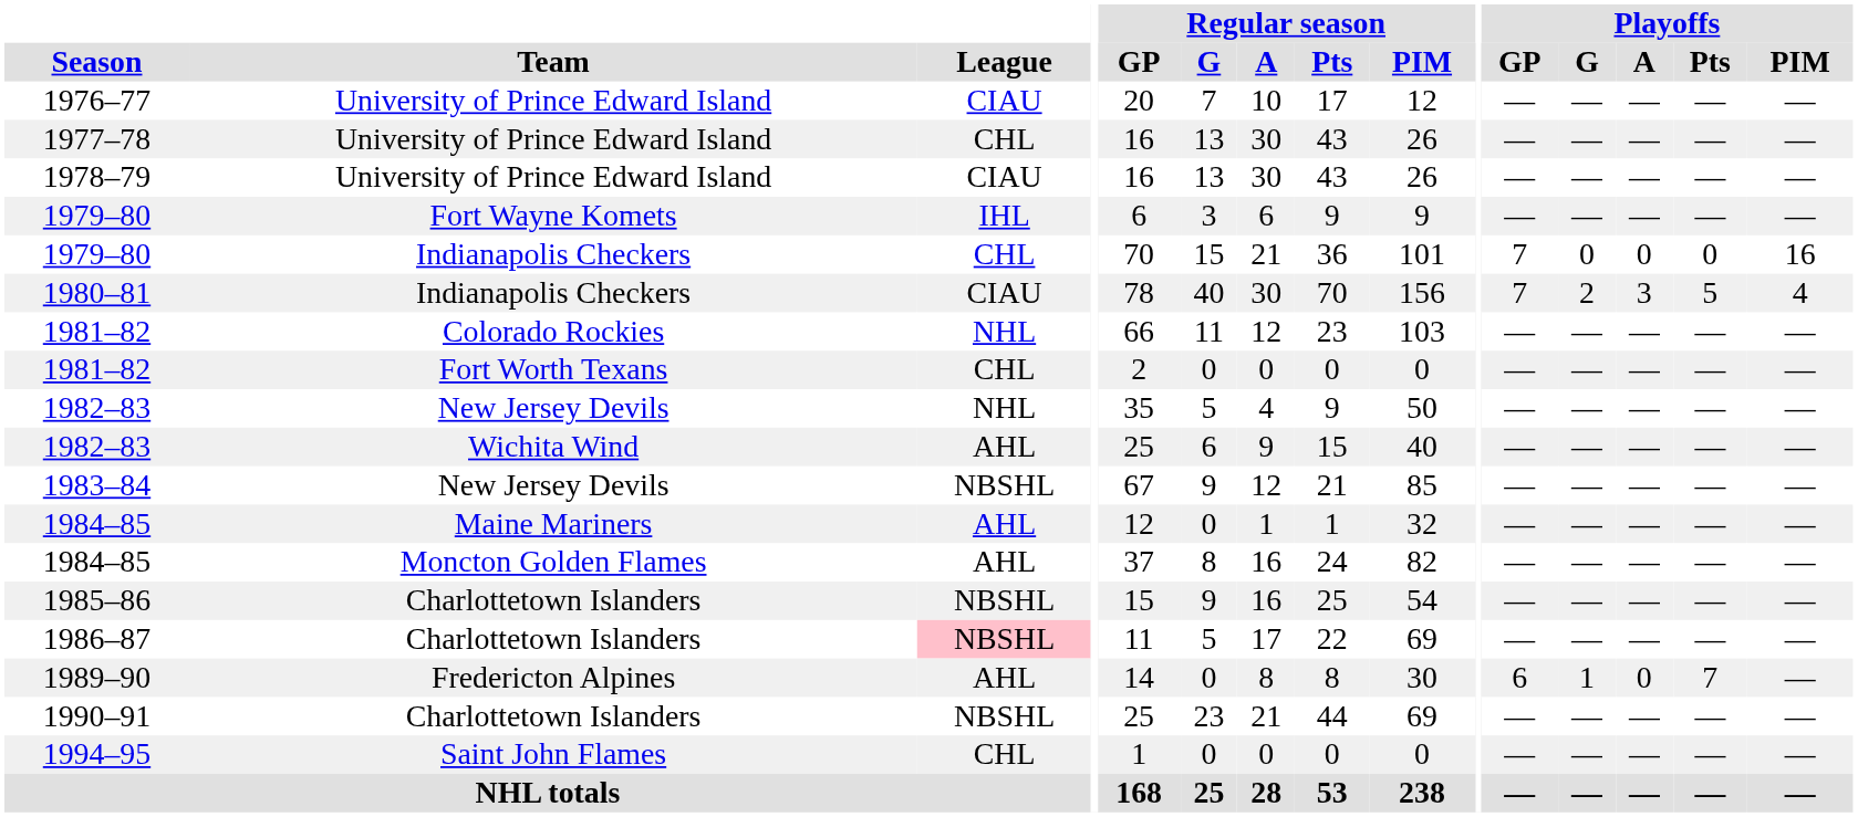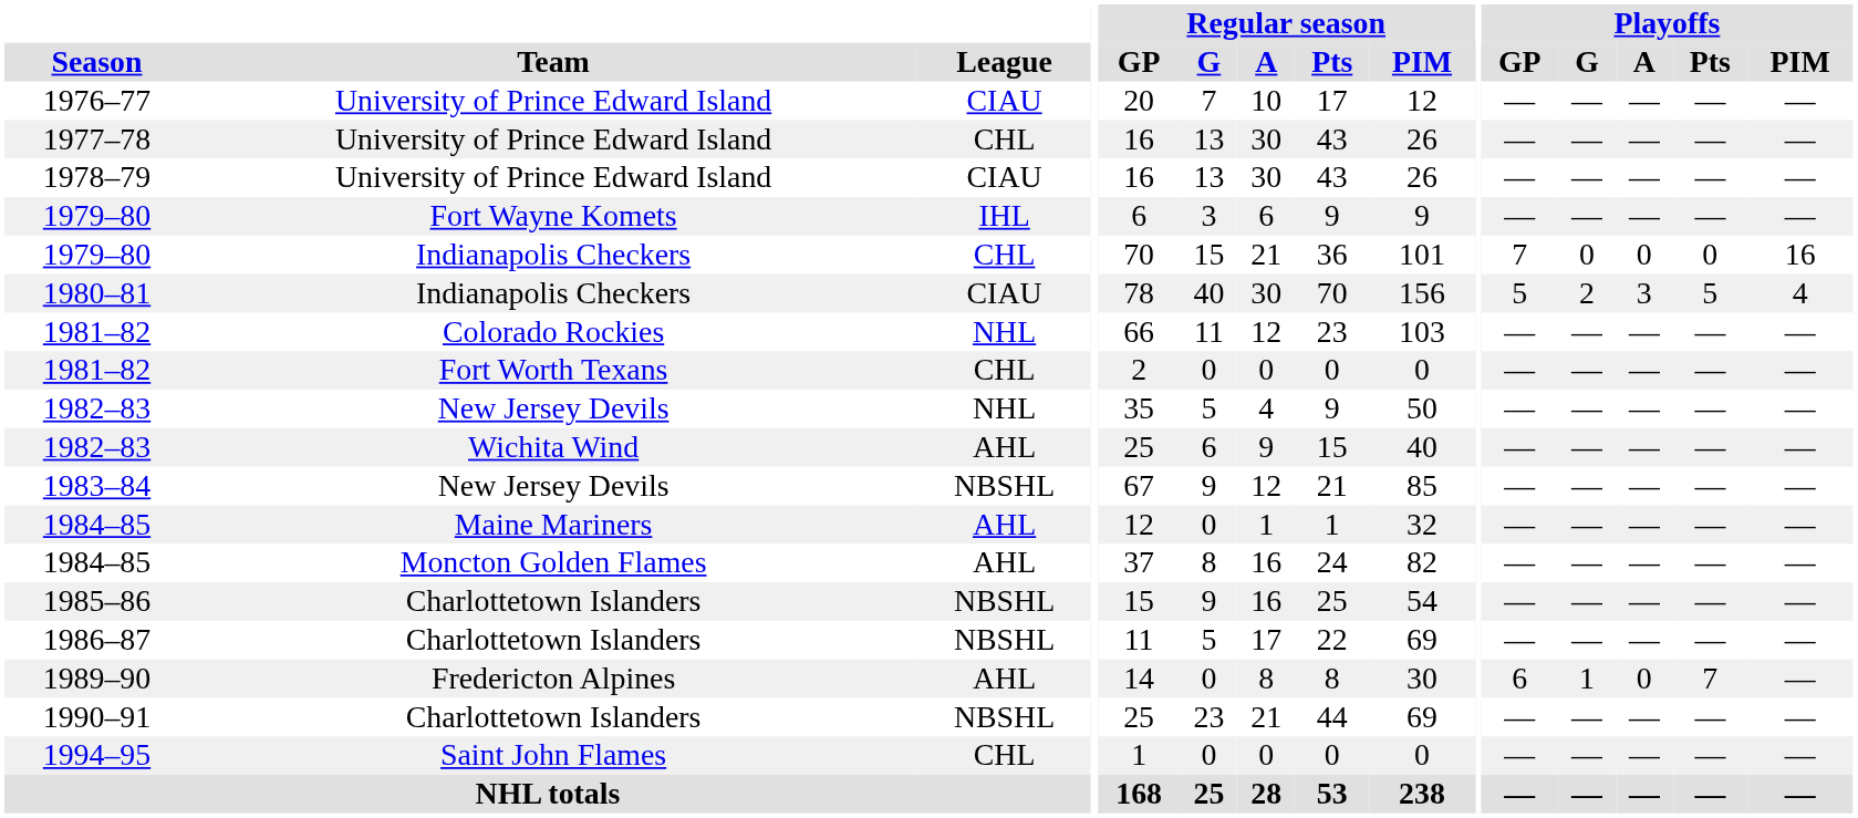 <table border="0" cellpadding="1" cellspacing="0" style="text-align:center; width:60em">
 <tr bgcolor="#e0e0e0">
 <th colspan="3" bgcolor="#ffffff"></th>
 <th rowspan="100" bgcolor="#ffffff"></th>
 <th colspan="5"><a href='#'>Regular season</a></th>
 <th rowspan="100" bgcolor="#ffffff"></th>
 <th colspan="5"><a href='#'>Playoffs</a></th>
 </tr>
 <tr bgcolor="#e0e0e0">
 <th><a href='#'>Season</a></th>
 <th>Team</th>
 <th>League</th>
 <th>GP</th>
 <th><a href='#'>G</a></th>
 <th><a href='#'>A</a></th>
 <th><a href='#'>Pts</a></th>
 <th><a href='#'>PIM</a></th>
 <th>GP</th>
 <th>G</th>
 <th>A</th>
 <th>Pts</th>
 <th>PIM</th>
 </tr>
 <tr>
 <td>1976–77</td>
 <td><a href='#'>University of Prince Edward Island</a></td>
 <td><a href='#'>CIAU</a></td>
 <td>20</td>
 <td>7</td>
 <td>10</td>
 <td>17</td>
 <td>12</td>
 <td>—</td>
 <td>—</td>
 <td>—</td>
 <td>—</td>
 <td>—</td>
 </tr>
 <tr bgcolor="#f0f0f0">
 <td>1977–78</td>
 <td>University of Prince Edward Island</td>
 <td>CHL</td>
 <td>16</td>
 <td>13</td>
 <td>30</td>
 <td>43</td>
 <td>26</td>
 <td>—</td>
 <td>—</td>
 <td>—</td>
 <td>—</td>
 <td>—</td>
 </tr>
 <tr>
 <td>1978–79</td>
 <td>University of Prince Edward Island</td>
 <td>CIAU</td>
 <td>16</td>
 <td>13</td>
 <td>30</td>
 <td>43</td>
 <td>26</td>
 <td>—</td>
 <td>—</td>
 <td>—</td>
 <td>—</td>
 <td>—</td>
 </tr>
 <tr bgcolor="#f0f0f0">
 <td><a href='#'>1979–80</a></td>
 <td><a href='#'>Fort Wayne Komets</a></td>
 <td><a href='#'>IHL</a></td>
 <td>6</td>
 <td>3</td>
 <td>6</td>
 <td>9</td>
 <td>9</td>
 <td>—</td>
 <td>—</td>
 <td>—</td>
 <td>—</td>
 <td>—</td>
 </tr>
 <tr>
 <td><a href='#'>1979–80</a></td>
 <td><a href='#'>Indianapolis Checkers</a></td>
 <td><a href='#'>CHL</a></td>
 <td>70</td>
 <td>15</td>
 <td>21</td>
 <td>36</td>
 <td>101</td>
 <td>7</td>
 <td>0</td>
 <td>0</td>
 <td>0</td>
 <td>16</td>
 </tr>
 <tr bgcolor="#f0f0f0">
 <td><a href='#'>1980–81</a></td>
 <td>Indianapolis Checkers</td>
 <td>CIAU</td>
 <td>78</td>
 <td>40</td>
 <td>30</td>
 <td>70</td>
 <td>156</td>
-<td>7</td>
+<td>5</td>
 <td>2</td>
 <td>3</td>
 <td>5</td>
 <td>4</td>
 </tr>
 <tr>
 <td><a href='#'>1981–82</a></td>
 <td><a href='#'>Colorado Rockies</a></td>
 <td><a href='#'>NHL</a></td>
 <td>66</td>
 <td>11</td>
 <td>12</td>
 <td>23</td>
 <td>103</td>
 <td>—</td>
 <td>—</td>
 <td>—</td>
 <td>—</td>
 <td>—</td>
 </tr>
 <tr bgcolor="#f0f0f0">
 <td><a href='#'>1981–82</a></td>
 <td><a href='#'>Fort Worth Texans</a></td>
 <td>CHL</td>
 <td>2</td>
 <td>0</td>
 <td>0</td>
 <td>0</td>
 <td>0</td>
 <td>—</td>
 <td>—</td>
 <td>—</td>
 <td>—</td>
 <td>—</td>
 </tr>
 <tr>
 <td><a href='#'>1982–83</a></td>
 <td><a href='#'>New Jersey Devils</a></td>
 <td>NHL</td>
 <td>35</td>
 <td>5</td>
 <td>4</td>
 <td>9</td>
 <td>50</td>
 <td>—</td>
 <td>—</td>
 <td>—</td>
 <td>—</td>
 <td>—</td>
 </tr>
 <tr bgcolor="#f0f0f0">
 <td><a href='#'>1982–83</a></td>
 <td><a href='#'>Wichita Wind</a></td>
 <td>AHL</td>
 <td>25</td>
 <td>6</td>
 <td>9</td>
 <td>15</td>
 <td>40</td>
 <td>—</td>
 <td>—</td>
 <td>—</td>
 <td>—</td>
 <td>—</td>
 </tr>
 <tr>
 <td><a href='#'>1983–84</a></td>
 <td>New Jersey Devils</td>
 <td>NBSHL</td>
 <td>67</td>
 <td>9</td>
 <td>12</td>
 <td>21</td>
 <td>85</td>
 <td>—</td>
 <td>—</td>
 <td>—</td>
 <td>—</td>
 <td>—</td>
 </tr>
 <tr bgcolor="#f0f0f0">
 <td><a href='#'>1984–85</a></td>
 <td><a href='#'>Maine Mariners</a></td>
 <td><a href='#'>AHL</a></td>
 <td>12</td>
 <td>0</td>
 <td>1</td>
 <td>1</td>
 <td>32</td>
 <td>—</td>
 <td>—</td>
 <td>—</td>
 <td>—</td>
 <td>—</td>
 </tr>
 <tr>
 <td>1984–85</td>
 <td><a href='#'>Moncton Golden Flames</a></td>
 <td>AHL</td>
 <td>37</td>
 <td>8</td>
 <td>16</td>
 <td>24</td>
 <td>82</td>
 <td>—</td>
 <td>—</td>
 <td>—</td>
 <td>—</td>
 <td>—</td>
 </tr>
 <tr bgcolor="#f0f0f0">
 <td>1985–86</td>
 <td>Charlottetown Islanders</td>
 <td>NBSHL</td>
 <td>15</td>
 <td>9</td>
 <td>16</td>
 <td>25</td>
 <td>54</td>
 <td>—</td>
 <td>—</td>
 <td>—</td>
 <td>—</td>
 <td>—</td>
 </tr>
 <tr>
 <td>1986–87</td>
 <td>Charlottetown Islanders</td>
-<td style="background: pink;">NBSHL</td>
+<td>NBSHL</td>
 <td>11</td>
 <td>5</td>
 <td>17</td>
 <td>22</td>
 <td>69</td>
 <td>—</td>
 <td>—</td>
 <td>—</td>
 <td>—</td>
 <td>—</td>
 </tr>
 <tr bgcolor="#f0f0f0">
 <td>1989–90</td>
 <td>Fredericton Alpines</td>
 <td>AHL</td>
 <td>14</td>
 <td>0</td>
 <td>8</td>
 <td>8</td>
 <td>30</td>
 <td>6</td>
 <td>1</td>
 <td>0</td>
 <td>7</td>
 <td>—</td>
 </tr>
 <tr>
 <td>1990–91</td>
 <td>Charlottetown Islanders</td>
 <td>NBSHL</td>
 <td>25</td>
 <td>23</td>
 <td>21</td>
 <td>44</td>
 <td>69</td>
 <td>—</td>
 <td>—</td>
 <td>—</td>
 <td>—</td>
 <td>—</td>
 </tr>
 <tr bgcolor="#f0f0f0">
 <td><a href='#'>1994–95</a></td>
 <td><a href='#'>Saint John Flames</a></td>
 <td>CHL</td>
 <td>1</td>
 <td>0</td>
 <td>0</td>
 <td>0</td>
 <td>0</td>
 <td>—</td>
 <td>—</td>
 <td>—</td>
 <td>—</td>
 <td>—</td>
 </tr>
 <tr bgcolor="#e0e0e0">
 <th colspan="3">NHL totals</th>
 <th>168</th>
 <th>25</th>
 <th>28</th>
 <th>53</th>
 <th>238</th>
 <th>—</th>
 <th>—</th>
 <th>—</th>
 <th>—</th>
 <th>—</th>
 </tr>
 </table>
